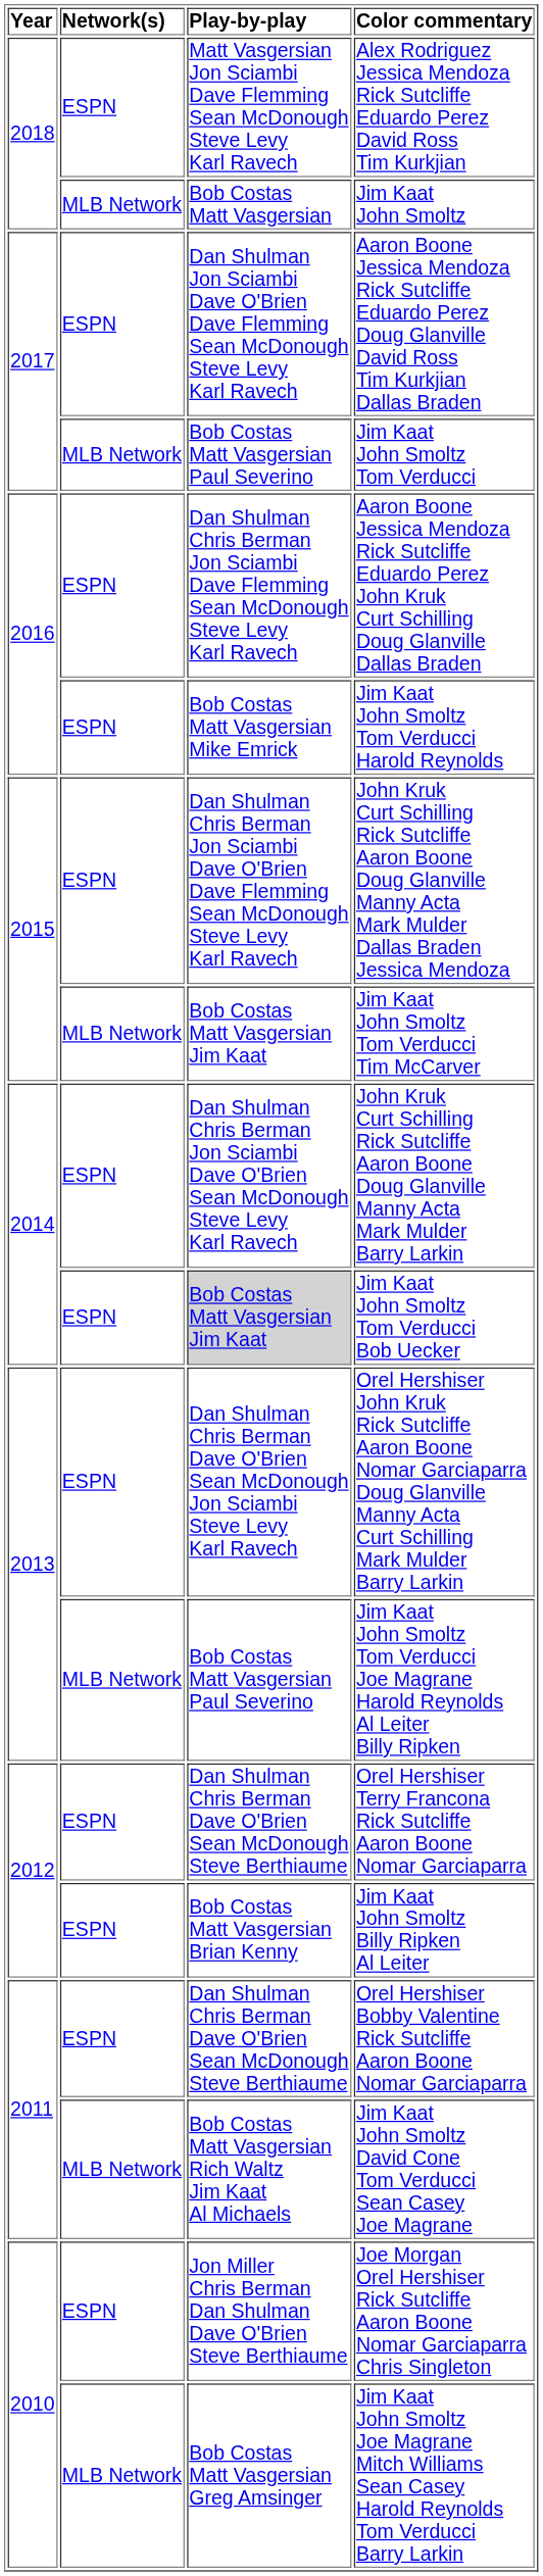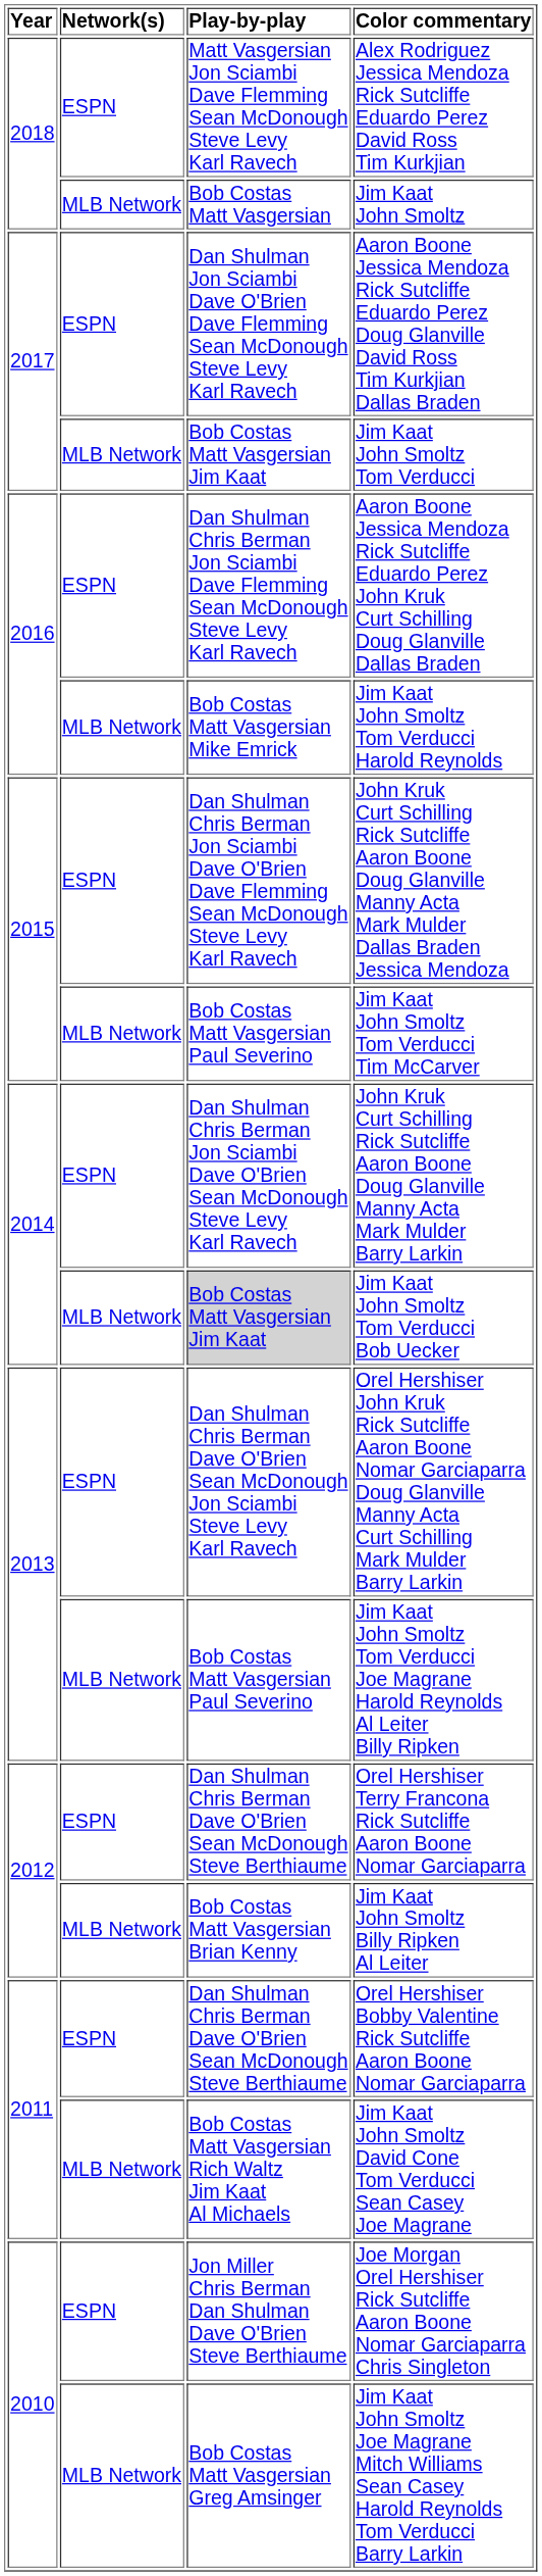 <table border="1" cellpadding="1">
 <tr>
 <td><strong>Year</strong></td>
 <td><strong>Network(s)</strong></td>
 <td><strong>Play-by-play</strong></td>
 <td><strong>Color commentary</strong></td>
 </tr>
 <tr>
 <td rowspan="2" nowrap=""><a href='#'>2018</a></td>
 <td><a href='#'>ESPN</a></td>
 <td><a href='#'>Matt Vasgersian</a><br><a href='#'>Jon Sciambi</a><br><a href='#'>Dave Flemming</a><br><a href='#'>Sean McDonough</a><br><a href='#'>Steve Levy</a><br><a href='#'>Karl Ravech</a></td>
 <td><a href='#'>Alex Rodriguez</a><br><a href='#'>Jessica Mendoza</a><br><a href='#'>Rick Sutcliffe</a><br><a href='#'>Eduardo Perez</a><br><a href='#'>David Ross</a><br><a href='#'>Tim Kurkjian</a></td>
 </tr>
 <tr>
 <td nowrap><a href='#'>MLB Network</a></td>
 <td><a href='#'>Bob Costas</a><br><a href='#'>Matt Vasgersian</a></td>
 <td><a href='#'>Jim Kaat</a><br><a href='#'>John Smoltz</a></td>
 </tr>
 <tr>
 <td rowspan="2" nowrap=""><a href='#'>2017</a></td>
 <td><a href='#'>ESPN</a></td>
 <td><a href='#'>Dan Shulman</a><br><a href='#'>Jon Sciambi</a><br><a href='#'>Dave O'Brien</a><br><a href='#'>Dave Flemming</a><br><a href='#'>Sean McDonough</a><br><a href='#'>Steve Levy</a><br><a href='#'>Karl Ravech</a></td>
 <td><a href='#'>Aaron Boone</a><br><a href='#'>Jessica Mendoza</a><br><a href='#'>Rick Sutcliffe</a><br><a href='#'>Eduardo Perez</a><br><a href='#'>Doug Glanville</a><br><a href='#'>David Ross</a><br><a href='#'>Tim Kurkjian</a><br><a href='#'>Dallas Braden</a></td>
 </tr>
 <tr>
 <td nowrap><a href='#'>MLB Network</a></td>
-<td><a href='#'>Bob Costas</a><br><a href='#'>Matt Vasgersian</a><br><a href='#'>Paul Severino</a></td>
+<td><a href='#'>Bob Costas</a><br><a href='#'>Matt Vasgersian</a><br><a href='#'>Jim Kaat</a></td>
 <td><a href='#'>Jim Kaat</a><br><a href='#'>John Smoltz</a><br><a href='#'>Tom Verducci</a></td>
 </tr>
 <tr>
 <td rowspan="2" nowrap=""><a href='#'>2016</a></td>
 <td><a href='#'>ESPN</a></td>
 <td><a href='#'>Dan Shulman</a><br><a href='#'>Chris Berman</a><br><a href='#'>Jon Sciambi</a><br><a href='#'>Dave Flemming</a><br><a href='#'>Sean McDonough</a><br><a href='#'>Steve Levy</a><br><a href='#'>Karl Ravech</a></td>
 <td><a href='#'>Aaron Boone</a><br><a href='#'>Jessica Mendoza</a><br><a href='#'>Rick Sutcliffe</a><br><a href='#'>Eduardo Perez</a><br><a href='#'>John Kruk</a><br><a href='#'>Curt Schilling</a><br><a href='#'>Doug Glanville</a><br><a href='#'>Dallas Braden</a></td>
 </tr>
 <tr>
-<td><a href='#'>ESPN</a></td>
+<td nowrap><a href='#'>MLB Network</a></td>
 <td><a href='#'>Bob Costas</a><br><a href='#'>Matt Vasgersian</a><br><a href='#'>Mike Emrick</a></td>
 <td><a href='#'>Jim Kaat</a><br><a href='#'>John Smoltz</a><br><a href='#'>Tom Verducci</a><br><a href='#'>Harold Reynolds</a></td>
 </tr>
 <tr>
 <td rowspan="2" nowrap=""><a href='#'>2015</a></td>
 <td><a href='#'>ESPN</a></td>
 <td><a href='#'>Dan Shulman</a><br><a href='#'>Chris Berman</a><br><a href='#'>Jon Sciambi</a><br><a href='#'>Dave O'Brien</a><br><a href='#'>Dave Flemming</a><br><a href='#'>Sean McDonough</a><br><a href='#'>Steve Levy</a><br><a href='#'>Karl Ravech</a></td>
 <td><a href='#'>John Kruk</a><br><a href='#'>Curt Schilling</a><br><a href='#'>Rick Sutcliffe</a><br><a href='#'>Aaron Boone</a><br><a href='#'>Doug Glanville</a><br><a href='#'>Manny Acta</a><br><a href='#'>Mark Mulder</a><br><a href='#'>Dallas Braden</a><br><a href='#'>Jessica Mendoza</a></td>
 </tr>
 <tr>
 <td nowrap><a href='#'>MLB Network</a></td>
-<td><a href='#'>Bob Costas</a><br><a href='#'>Matt Vasgersian</a><br><a href='#'>Jim Kaat</a></td>
+<td><a href='#'>Bob Costas</a><br><a href='#'>Matt Vasgersian</a><br><a href='#'>Paul Severino</a></td>
 <td><a href='#'>Jim Kaat</a><br><a href='#'>John Smoltz</a><br><a href='#'>Tom Verducci</a><br><a href='#'>Tim McCarver</a></td>
 </tr>
 <tr>
 <td rowspan="2" nowrap=""><a href='#'>2014</a></td>
 <td><a href='#'>ESPN</a></td>
 <td><a href='#'>Dan Shulman</a><br><a href='#'>Chris Berman</a><br><a href='#'>Jon Sciambi</a><br><a href='#'>Dave O'Brien</a><br><a href='#'>Sean McDonough</a><br><a href='#'>Steve Levy</a><br><a href='#'>Karl Ravech</a></td>
 <td><a href='#'>John Kruk</a><br><a href='#'>Curt Schilling</a><br><a href='#'>Rick Sutcliffe</a><br><a href='#'>Aaron Boone</a><br><a href='#'>Doug Glanville</a><br><a href='#'>Manny Acta</a><br><a href='#'>Mark Mulder</a><br><a href='#'>Barry Larkin</a></td>
 </tr>
 <tr>
-<td><a href='#'>ESPN</a></td>
+<td nowrap><a href='#'>MLB Network</a></td>
 <td style="background: lightgrey;"><a href='#'>Bob Costas</a><br><a href='#'>Matt Vasgersian</a><br><a href='#'>Jim Kaat</a></td>
 <td><a href='#'>Jim Kaat</a><br><a href='#'>John Smoltz</a><br><a href='#'>Tom Verducci</a><br><a href='#'>Bob Uecker</a></td>
 </tr>
 <tr>
 <td rowspan="2" nowrap=""><a href='#'>2013</a></td>
 <td><a href='#'>ESPN</a></td>
 <td><a href='#'>Dan Shulman</a><br><a href='#'>Chris Berman</a><br><a href='#'>Dave O'Brien</a><br><a href='#'>Sean McDonough</a><br><a href='#'>Jon Sciambi</a><br><a href='#'>Steve Levy</a><br><a href='#'>Karl Ravech</a></td>
 <td><a href='#'>Orel Hershiser</a><br><a href='#'>John Kruk</a><br><a href='#'>Rick Sutcliffe</a><br><a href='#'>Aaron Boone</a><br><a href='#'>Nomar Garciaparra</a><br><a href='#'>Doug Glanville</a><br><a href='#'>Manny Acta</a><br><a href='#'>Curt Schilling</a><br><a href='#'>Mark Mulder</a><br><a href='#'>Barry Larkin</a></td>
 </tr>
 <tr>
 <td rowspan><a href='#'>MLB Network</a></td>
 <td><a href='#'>Bob Costas</a><br><a href='#'>Matt Vasgersian</a><br><a href='#'>Paul Severino</a></td>
 <td><a href='#'>Jim Kaat</a><br><a href='#'>John Smoltz</a><br><a href='#'>Tom Verducci</a><br><a href='#'>Joe Magrane</a><br><a href='#'>Harold Reynolds</a><br><a href='#'>Al Leiter</a><br><a href='#'>Billy Ripken</a></td>
 </tr>
 <tr>
 <td rowspan="2" nowrap=""><a href='#'>2012</a></td>
 <td><a href='#'>ESPN</a></td>
 <td><a href='#'>Dan Shulman</a><br><a href='#'>Chris Berman</a><br><a href='#'>Dave O'Brien</a><br><a href='#'>Sean McDonough</a><br><a href='#'>Steve Berthiaume</a></td>
 <td><a href='#'>Orel Hershiser</a><br><a href='#'>Terry Francona</a><br><a href='#'>Rick Sutcliffe</a><br><a href='#'>Aaron Boone</a><br><a href='#'>Nomar Garciaparra</a></td>
 </tr>
 <tr>
-<td><a href='#'>ESPN</a></td>
+<td rowspan><a href='#'>MLB Network</a></td>
 <td><a href='#'>Bob Costas</a><br><a href='#'>Matt Vasgersian</a><br><a href='#'>Brian Kenny</a></td>
 <td><a href='#'>Jim Kaat</a><br><a href='#'>John Smoltz</a><br><a href='#'>Billy Ripken</a><br><a href='#'>Al Leiter</a></td>
 </tr>
 <tr>
 <td rowspan="2" nowrap=""><a href='#'>2011</a></td>
 <td><a href='#'>ESPN</a></td>
 <td><a href='#'>Dan Shulman</a><br><a href='#'>Chris Berman</a><br><a href='#'>Dave O'Brien</a><br><a href='#'>Sean McDonough</a><br><a href='#'>Steve Berthiaume</a></td>
 <td><a href='#'>Orel Hershiser</a><br><a href='#'>Bobby Valentine</a><br><a href='#'>Rick Sutcliffe</a><br><a href='#'>Aaron Boone</a><br><a href='#'>Nomar Garciaparra</a></td>
 </tr>
 <tr>
 <td rowspan><a href='#'>MLB Network</a></td>
 <td><a href='#'>Bob Costas</a><br><a href='#'>Matt Vasgersian</a><br><a href='#'>Rich Waltz</a><br><a href='#'>Jim Kaat</a><br><a href='#'>Al Michaels</a></td>
 <td><a href='#'>Jim Kaat</a><br><a href='#'>John Smoltz</a><br><a href='#'>David Cone</a><br><a href='#'>Tom Verducci</a><br><a href='#'>Sean Casey</a><br><a href='#'>Joe Magrane</a></td>
 </tr>
 <tr>
 <td rowspan="2" nowrap=""><a href='#'>2010</a></td>
 <td><a href='#'>ESPN</a></td>
 <td><a href='#'>Jon Miller</a><br><a href='#'>Chris Berman</a><br><a href='#'>Dan Shulman</a><br><a href='#'>Dave O'Brien</a><br><a href='#'>Steve Berthiaume</a></td>
 <td><a href='#'>Joe Morgan</a><br><a href='#'>Orel Hershiser</a><br><a href='#'>Rick Sutcliffe</a><br><a href='#'>Aaron Boone</a><br><a href='#'>Nomar Garciaparra</a><br><a href='#'>Chris Singleton</a></td>
 </tr>
 <tr>
 <td nowrap><a href='#'>MLB Network</a></td>
 <td><a href='#'>Bob Costas</a><br><a href='#'>Matt Vasgersian</a><br><a href='#'>Greg Amsinger</a></td>
 <td><a href='#'>Jim Kaat</a><br><a href='#'>John Smoltz</a><br><a href='#'>Joe Magrane</a><br><a href='#'>Mitch Williams</a><br><a href='#'>Sean Casey</a><br><a href='#'>Harold Reynolds</a><br><a href='#'>Tom Verducci</a><br><a href='#'>Barry Larkin</a></td>
 </tr>
 </table>
